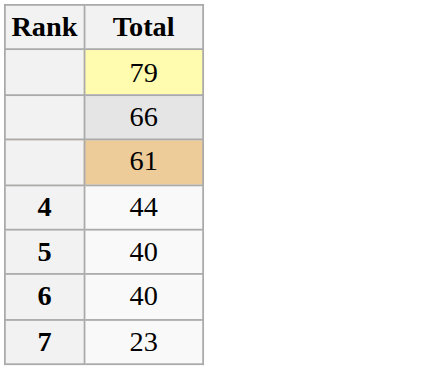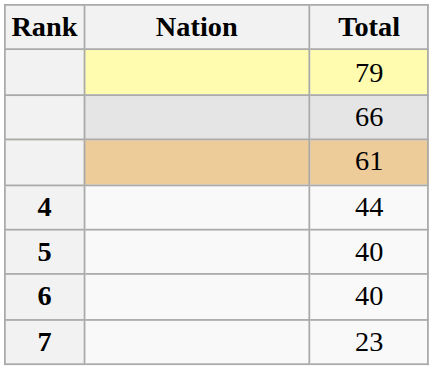 <table class="wikitable sortable" style="text-align:center;">
 <tr>
 <th scope="col" style="width:25px;">Rank</th>
+<th ! scope="col" style="width:120px;">Nation</th>
 <th ! scope="col" style="width:60px;">Total</th>
 </tr>
 <tr bgcolor=fffcaf>
 <th scope=row></th>
+<td align=left></td>
 <td>79</td>
 </tr>
 <tr bgcolor=e5e5e5>
 <th scope=row></th>
+<td align=left></td>
 <td>66</td>
 </tr>
 <tr bgcolor=eecc99>
 <th scope=row></th>
+<td align=left></td>
 <td>61</td>
 </tr>
 <tr>
 <th scope=row>4</th>
+<td align=left></td>
 <td>44</td>
 </tr>
 <tr>
 <th scope=row>5</th>
+<td align=left></td>
 <td>40</td>
 </tr>
 <tr>
 <th scope=row>6</th>
+<td align=left></td>
 <td>40</td>
 </tr>
 <tr>
 <th scope=row>7</th>
+<td align=left></td>
 <td>23</td>
 </tr>
 </table>
